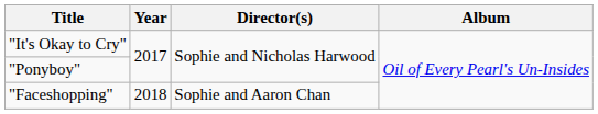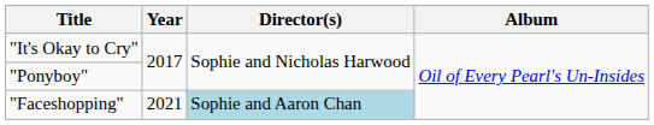 <table class="wikitable">
 <tr>
 <th scope="col">Title</th>
 <th scope="col">Year</th>
 <th scope="col">Director(s)</th>
 <th scope="col">Album</th>
 </tr>
 <tr>
 <td>"It's Okay to Cry"</td>
 <td rowspan="2">2017</td>
 <td rowspan="2">Sophie and Nicholas Harwood</td>
 <td rowspan="3"><em><a href='#'>Oil of Every Pearl's Un-Insides</a></em></td>
 </tr>
 <tr>
 <td>"Ponyboy"</td>
 </tr>
 <tr>
 <td>"Faceshopping"</td>
-<td>2018</td>
-<td>Sophie and Aaron Chan</td>
+<td>2021</td>
+<td style="background: lightblue;">Sophie and Aaron Chan</td>
 </tr>
 </table>
